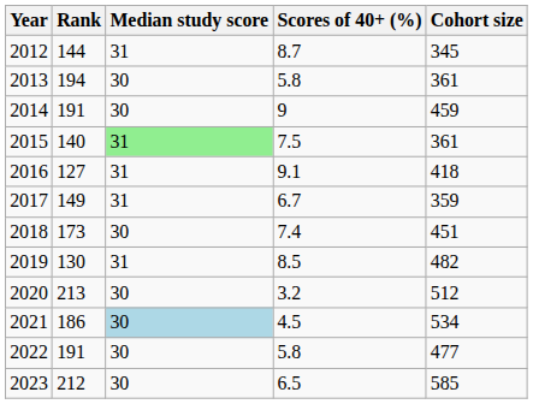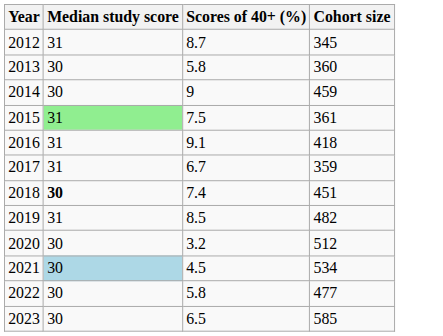 <table class="wikitable">
 <tr>
 <th>Year</th>
-<th>Rank</th>
 <th>Median study score</th>
 <th>Scores of 40+ (%)</th>
 <th>Cohort size</th>
 </tr>
 <tr>
 <td>2012</td>
-<td>144</td>
 <td>31</td>
 <td>8.7</td>
 <td>345</td>
 </tr>
 <tr>
 <td>2013</td>
-<td>194</td>
 <td>30</td>
 <td>5.8</td>
-<td>361</td>
+<td>360</td>
 </tr>
 <tr>
 <td>2014</td>
-<td>191</td>
 <td>30</td>
 <td>9</td>
 <td>459</td>
 </tr>
 <tr>
 <td>2015</td>
-<td>140</td>
 <td style="background: lightgreen;">31</td>
 <td>7.5</td>
 <td>361</td>
 </tr>
 <tr>
 <td>2016</td>
-<td>127</td>
 <td>31</td>
 <td>9.1</td>
 <td>418</td>
 </tr>
 <tr>
 <td>2017</td>
-<td>149</td>
 <td>31</td>
 <td>6.7</td>
 <td>359</td>
 </tr>
 <tr>
 <td>2018</td>
-<td>173</td>
-<td>30</td>
+<td><strong>30</strong></td>
 <td>7.4</td>
 <td>451</td>
 </tr>
 <tr>
 <td>2019</td>
-<td>130</td>
 <td>31</td>
 <td>8.5</td>
 <td>482</td>
 </tr>
 <tr>
 <td>2020</td>
-<td>213</td>
 <td>30</td>
 <td>3.2</td>
 <td>512</td>
 </tr>
 <tr>
 <td>2021</td>
-<td>186</td>
 <td style="background: lightblue;">30</td>
 <td>4.5</td>
 <td>534</td>
 </tr>
 <tr>
 <td>2022</td>
-<td>191</td>
 <td>30</td>
 <td>5.8</td>
 <td>477</td>
 </tr>
 <tr>
 <td>2023</td>
-<td>212</td>
 <td>30</td>
 <td>6.5</td>
 <td>585</td>
 </tr>
 </table>
